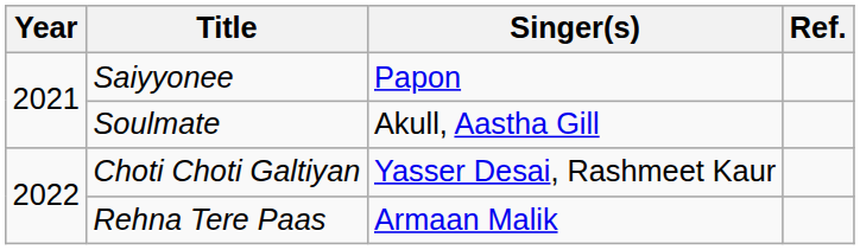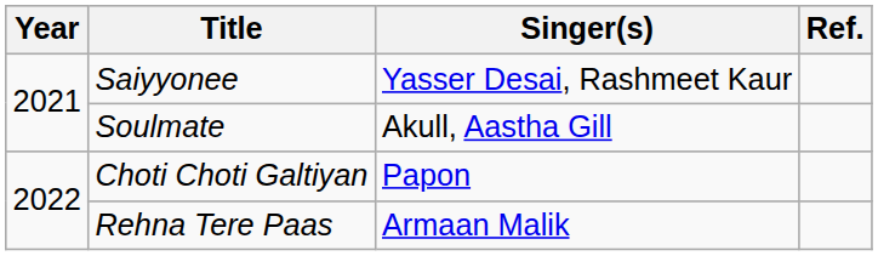 <table class="wikitable">
 <tr>
 <th>Year</th>
 <th>Title</th>
 <th>Singer(s)</th>
 <th>Ref.</th>
 </tr>
 <tr>
 <td rowspan="2">2021</td>
 <td><em>Saiyyonee</em></td>
-<td><a href='#'>Papon</a></td>
+<td><a href='#'>Yasser Desai</a>, Rashmeet Kaur</td>
 <td></td>
 </tr>
 <tr>
 <td><em>Soulmate</em></td>
 <td>Akull, <a href='#'>Aastha Gill</a></td>
 <td></td>
 </tr>
 <tr>
 <td rowspan="2">2022</td>
 <td><em>Choti Choti Galtiyan</em></td>
-<td><a href='#'>Yasser Desai</a>, Rashmeet Kaur</td>
+<td><a href='#'>Papon</a></td>
 <td></td>
 </tr>
 <tr>
 <td><em>Rehna Tere Paas</em></td>
 <td><a href='#'>Armaan Malik</a></td>
 <td></td>
 </tr>
 </table>
